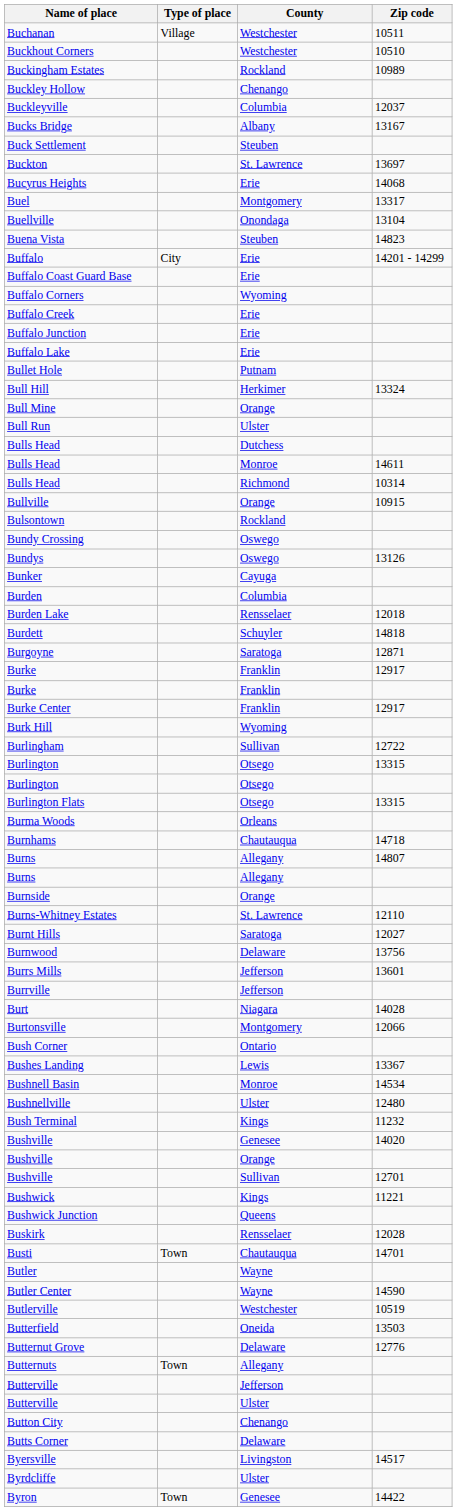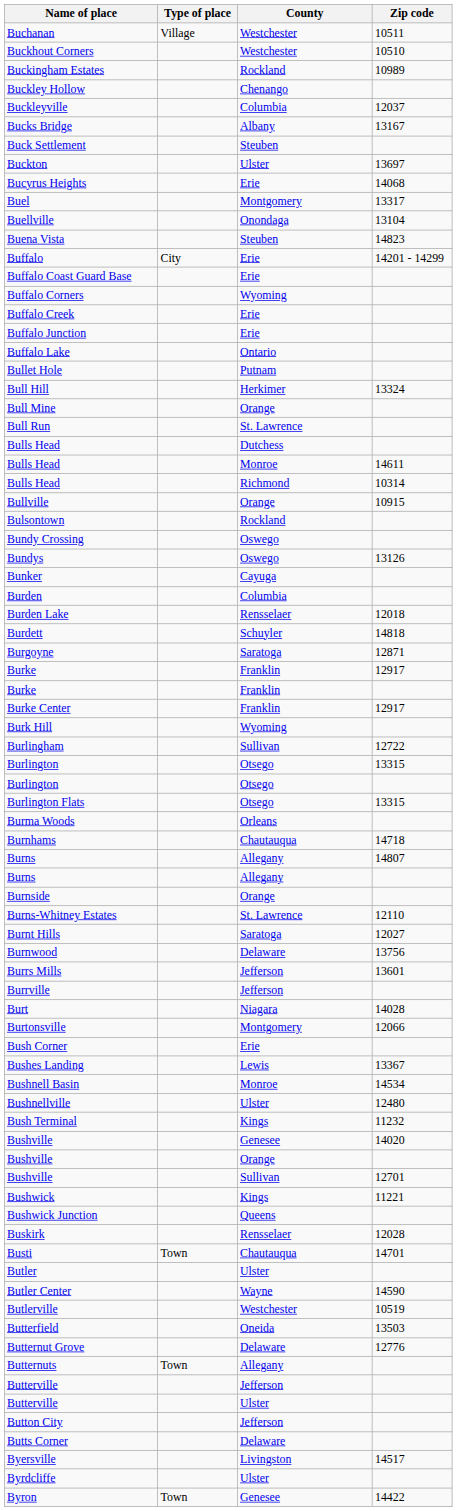 <table align="center" class="wikitable">
 <tr>
 <th width="200">Name of place</th>
 <th width="100">Type of place</th>
 <th width="175">County</th>
 <th width="100">Zip code</th>
 </tr>
 <tr --->
 <td><a href='#'>Buchanan</a></td>
 <td>Village</td>
 <td><a href='#'>Westchester</a></td>
 <td>10511</td>
 </tr>
 <tr --->
 <td><a href='#'>Buckhout Corners</a></td>
 <td> </td>
 <td><a href='#'>Westchester</a></td>
 <td>10510</td>
 </tr>
 <tr --->
 <td><a href='#'>Buckingham Estates</a></td>
 <td> </td>
 <td><a href='#'>Rockland</a></td>
 <td>10989</td>
 </tr>
 <tr --->
 <td><a href='#'>Buckley Hollow</a></td>
 <td> </td>
 <td><a href='#'>Chenango</a></td>
 <td> </td>
 </tr>
 <tr --->
 <td><a href='#'>Buckleyville</a></td>
 <td> </td>
 <td><a href='#'>Columbia</a></td>
 <td>12037</td>
 </tr>
 <tr --->
 <td><a href='#'>Bucks Bridge</a></td>
 <td> </td>
 <td><a href='#'>Albany</a></td>
 <td>13167</td>
 </tr>
 <tr --->
 <td><a href='#'>Buck Settlement</a></td>
 <td> </td>
 <td><a href='#'>Steuben</a></td>
 <td> </td>
 </tr>
 <tr --->
 <td><a href='#'>Buckton</a></td>
 <td> </td>
-<td><a href='#'>St. Lawrence</a></td>
+<td><a href='#'>Ulster</a></td>
 <td>13697</td>
 </tr>
 <tr --->
 <td><a href='#'>Bucyrus Heights</a></td>
 <td> </td>
 <td><a href='#'>Erie</a></td>
 <td>14068</td>
 </tr>
 <tr --->
 <td><a href='#'>Buel</a></td>
 <td> </td>
 <td><a href='#'>Montgomery</a></td>
 <td>13317</td>
 </tr>
 <tr --->
 <td><a href='#'>Buellville</a></td>
 <td> </td>
 <td><a href='#'>Onondaga</a></td>
 <td>13104</td>
 </tr>
 <tr --->
 <td><a href='#'>Buena Vista</a></td>
 <td> </td>
 <td><a href='#'>Steuben</a></td>
 <td>14823</td>
 </tr>
 <tr --->
 <td><a href='#'>Buffalo</a></td>
 <td>City</td>
 <td><a href='#'>Erie</a></td>
 <td>14201 - 14299</td>
 </tr>
 <tr --->
 <td><a href='#'>Buffalo Coast Guard Base</a></td>
 <td> </td>
 <td><a href='#'>Erie</a></td>
 <td> </td>
 </tr>
 <tr --->
 <td><a href='#'>Buffalo Corners</a></td>
 <td> </td>
 <td><a href='#'>Wyoming</a></td>
 <td> </td>
 </tr>
 <tr --->
 <td><a href='#'>Buffalo Creek</a></td>
 <td> </td>
 <td><a href='#'>Erie</a></td>
 <td> </td>
 </tr>
 <tr --->
 <td><a href='#'>Buffalo Junction</a></td>
 <td> </td>
 <td><a href='#'>Erie</a></td>
 <td> </td>
 </tr>
 <tr --->
 <td><a href='#'>Buffalo Lake</a></td>
 <td> </td>
-<td><a href='#'>Erie</a></td>
+<td><a href='#'>Ontario</a></td>
 <td> </td>
 </tr>
 <tr --->
 <td><a href='#'>Bullet Hole</a></td>
 <td> </td>
 <td><a href='#'>Putnam</a></td>
 <td> </td>
 </tr>
 <tr --->
 <td><a href='#'>Bull Hill</a></td>
 <td> </td>
 <td><a href='#'>Herkimer</a></td>
 <td>13324</td>
 </tr>
 <tr --->
 <td><a href='#'>Bull Mine</a></td>
 <td> </td>
 <td><a href='#'>Orange</a></td>
 <td> </td>
 </tr>
 <tr --->
 <td><a href='#'>Bull Run</a></td>
 <td> </td>
-<td><a href='#'>Ulster</a></td>
+<td><a href='#'>St. Lawrence</a></td>
 <td> </td>
 </tr>
 <tr --->
 <td><a href='#'>Bulls Head</a></td>
 <td> </td>
 <td><a href='#'>Dutchess</a></td>
 <td> </td>
 </tr>
 <tr --->
 <td><a href='#'>Bulls Head</a></td>
 <td> </td>
 <td><a href='#'>Monroe</a></td>
 <td>14611</td>
 </tr>
 <tr --->
 <td><a href='#'>Bulls Head</a></td>
 <td> </td>
 <td><a href='#'>Richmond</a></td>
 <td>10314</td>
 </tr>
 <tr --->
 <td><a href='#'>Bullville</a></td>
 <td> </td>
 <td><a href='#'>Orange</a></td>
 <td>10915</td>
 </tr>
 <tr --->
 <td><a href='#'>Bulsontown</a></td>
 <td> </td>
 <td><a href='#'>Rockland</a></td>
 <td> </td>
 </tr>
 <tr --->
 <td><a href='#'>Bundy Crossing</a></td>
 <td> </td>
 <td><a href='#'>Oswego</a></td>
 <td> </td>
 </tr>
 <tr --->
 <td><a href='#'>Bundys</a></td>
 <td> </td>
 <td><a href='#'>Oswego</a></td>
 <td>13126</td>
 </tr>
 <tr --->
 <td><a href='#'>Bunker</a></td>
 <td> </td>
 <td><a href='#'>Cayuga</a></td>
 <td> </td>
 </tr>
 <tr --->
 <td><a href='#'>Burden</a></td>
 <td> </td>
 <td><a href='#'>Columbia</a></td>
 <td> </td>
 </tr>
 <tr --->
 <td><a href='#'>Burden Lake</a></td>
 <td> </td>
 <td><a href='#'>Rensselaer</a></td>
 <td>12018</td>
 </tr>
 <tr --->
 <td><a href='#'>Burdett</a></td>
 <td> </td>
 <td><a href='#'>Schuyler</a></td>
 <td>14818</td>
 </tr>
 <tr --->
 <td><a href='#'>Burgoyne</a></td>
 <td> </td>
 <td><a href='#'>Saratoga</a></td>
 <td>12871</td>
 </tr>
 <tr --->
 <td><a href='#'>Burke</a></td>
 <td> </td>
 <td><a href='#'>Franklin</a></td>
 <td>12917</td>
 </tr>
 <tr --->
 <td><a href='#'>Burke</a></td>
 <td> </td>
 <td><a href='#'>Franklin</a></td>
 <td> </td>
 </tr>
 <tr --->
 <td><a href='#'>Burke Center</a></td>
 <td> </td>
 <td><a href='#'>Franklin</a></td>
 <td>12917</td>
 </tr>
 <tr --->
 <td><a href='#'>Burk Hill</a></td>
 <td> </td>
 <td><a href='#'>Wyoming</a></td>
 <td> </td>
 </tr>
 <tr --->
 <td><a href='#'>Burlingham</a></td>
 <td> </td>
 <td><a href='#'>Sullivan</a></td>
 <td>12722</td>
 </tr>
 <tr --->
 <td><a href='#'>Burlington</a></td>
 <td> </td>
 <td><a href='#'>Otsego</a></td>
 <td>13315</td>
 </tr>
 <tr --->
 <td><a href='#'>Burlington</a></td>
 <td> </td>
 <td><a href='#'>Otsego</a></td>
 <td> </td>
 </tr>
 <tr --->
 <td><a href='#'>Burlington Flats</a></td>
 <td> </td>
 <td><a href='#'>Otsego</a></td>
 <td>13315</td>
 </tr>
 <tr --->
 <td><a href='#'>Burma Woods</a></td>
 <td> </td>
 <td><a href='#'>Orleans</a></td>
 <td> </td>
 </tr>
 <tr --->
 <td><a href='#'>Burnhams</a></td>
 <td> </td>
 <td><a href='#'>Chautauqua</a></td>
 <td>14718</td>
 </tr>
 <tr --->
 <td><a href='#'>Burns</a></td>
 <td> </td>
 <td><a href='#'>Allegany</a></td>
 <td>14807</td>
 </tr>
 <tr --->
 <td><a href='#'>Burns</a></td>
 <td> </td>
 <td><a href='#'>Allegany</a></td>
 <td> </td>
 </tr>
 <tr --->
 <td><a href='#'>Burnside</a></td>
 <td> </td>
 <td><a href='#'>Orange</a></td>
 <td> </td>
 </tr>
 <tr --->
 <td><a href='#'>Burns-Whitney Estates</a></td>
 <td> </td>
 <td><a href='#'>St. Lawrence</a></td>
 <td>12110</td>
 </tr>
 <tr --->
 <td><a href='#'>Burnt Hills</a></td>
 <td> </td>
 <td><a href='#'>Saratoga</a></td>
 <td>12027</td>
 </tr>
 <tr --->
 <td><a href='#'>Burnwood</a></td>
 <td> </td>
 <td><a href='#'>Delaware</a></td>
 <td>13756</td>
 </tr>
 <tr --->
 <td><a href='#'>Burrs Mills</a></td>
 <td> </td>
 <td><a href='#'>Jefferson</a></td>
 <td>13601</td>
 </tr>
 <tr --->
 <td><a href='#'>Burrville</a></td>
 <td> </td>
 <td><a href='#'>Jefferson</a></td>
 <td> </td>
 </tr>
 <tr --->
 <td><a href='#'>Burt</a></td>
 <td> </td>
 <td><a href='#'>Niagara</a></td>
 <td>14028</td>
 </tr>
 <tr --->
 <td><a href='#'>Burtonsville</a></td>
 <td> </td>
 <td><a href='#'>Montgomery</a></td>
 <td>12066</td>
 </tr>
 <tr --->
 <td><a href='#'>Bush Corner</a></td>
 <td> </td>
-<td><a href='#'>Ontario</a></td>
+<td><a href='#'>Erie</a></td>
 <td> </td>
 </tr>
 <tr --->
 <td><a href='#'>Bushes Landing</a></td>
 <td> </td>
 <td><a href='#'>Lewis</a></td>
 <td>13367</td>
 </tr>
 <tr --->
 <td><a href='#'>Bushnell Basin</a></td>
 <td> </td>
 <td><a href='#'>Monroe</a></td>
 <td>14534</td>
 </tr>
 <tr --->
 <td><a href='#'>Bushnellville</a></td>
 <td> </td>
 <td><a href='#'>Ulster</a></td>
 <td>12480</td>
 </tr>
 <tr --->
 <td><a href='#'>Bush Terminal</a></td>
 <td> </td>
 <td><a href='#'>Kings</a></td>
 <td>11232</td>
 </tr>
 <tr --->
 <td><a href='#'>Bushville</a></td>
 <td> </td>
 <td><a href='#'>Genesee</a></td>
 <td>14020</td>
 </tr>
 <tr --->
 <td><a href='#'>Bushville</a></td>
 <td> </td>
 <td><a href='#'>Orange</a></td>
 <td> </td>
 </tr>
 <tr --->
 <td><a href='#'>Bushville</a></td>
 <td> </td>
 <td><a href='#'>Sullivan</a></td>
 <td>12701</td>
 </tr>
 <tr --->
 <td><a href='#'>Bushwick</a></td>
 <td> </td>
 <td><a href='#'>Kings</a></td>
 <td>11221</td>
 </tr>
 <tr --->
 <td><a href='#'>Bushwick Junction</a></td>
 <td> </td>
 <td><a href='#'>Queens</a></td>
 <td> </td>
 </tr>
 <tr --->
 <td><a href='#'>Buskirk</a></td>
 <td> </td>
 <td><a href='#'>Rensselaer</a></td>
 <td>12028</td>
 </tr>
 <tr --->
 <td><a href='#'>Busti</a></td>
 <td>Town</td>
 <td><a href='#'>Chautauqua</a></td>
 <td>14701</td>
 </tr>
 <tr --->
 <td><a href='#'>Butler</a></td>
 <td> </td>
-<td><a href='#'>Wayne</a></td>
+<td><a href='#'>Ulster</a></td>
 <td> </td>
 </tr>
 <tr --->
 <td><a href='#'>Butler Center</a></td>
 <td> </td>
 <td><a href='#'>Wayne</a></td>
 <td>14590</td>
 </tr>
 <tr --->
 <td><a href='#'>Butlerville</a></td>
 <td> </td>
 <td><a href='#'>Westchester</a></td>
 <td>10519</td>
 </tr>
 <tr --->
 <td><a href='#'>Butterfield</a></td>
 <td> </td>
 <td><a href='#'>Oneida</a></td>
 <td>13503</td>
 </tr>
 <tr --->
 <td><a href='#'>Butternut Grove</a></td>
 <td> </td>
 <td><a href='#'>Delaware</a></td>
 <td>12776</td>
 </tr>
 <tr --->
 <td><a href='#'>Butternuts</a></td>
 <td>Town</td>
 <td><a href='#'>Allegany</a></td>
 <td> </td>
 </tr>
 <tr --->
 <td><a href='#'>Butterville</a></td>
 <td> </td>
 <td><a href='#'>Jefferson</a></td>
 <td> </td>
 </tr>
 <tr --->
 <td><a href='#'>Butterville</a></td>
 <td> </td>
 <td><a href='#'>Ulster</a></td>
 <td> </td>
 </tr>
 <tr --->
 <td><a href='#'>Button City</a></td>
 <td> </td>
-<td><a href='#'>Chenango</a></td>
+<td><a href='#'>Jefferson</a></td>
 <td> </td>
 </tr>
 <tr --->
 <td><a href='#'>Butts Corner</a></td>
 <td> </td>
 <td><a href='#'>Delaware</a></td>
 <td> </td>
 </tr>
 <tr --->
 <td><a href='#'>Byersville</a></td>
 <td> </td>
 <td><a href='#'>Livingston</a></td>
 <td>14517</td>
 </tr>
 <tr --->
 <td><a href='#'>Byrdcliffe</a></td>
 <td> </td>
 <td><a href='#'>Ulster</a></td>
 <td> </td>
 </tr>
 <tr --->
 <td><a href='#'>Byron</a></td>
 <td>Town</td>
 <td><a href='#'>Genesee</a></td>
 <td>14422</td>
 </tr>
 </table>
